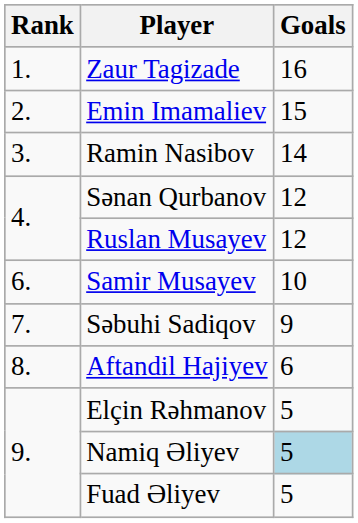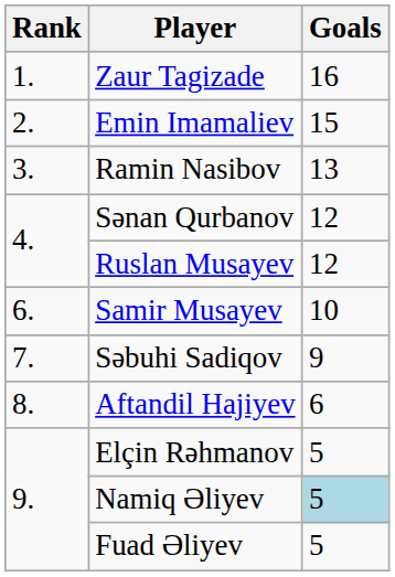 <table class="wikitable">
 <tr>
 <th>Rank</th>
 <th>Player</th>
 <th>Goals</th>
 </tr>
 <tr>
 <td>1.</td>
 <td> <a href='#'>Zaur Tagizade</a></td>
 <td>16</td>
 </tr>
 <tr>
 <td>2.</td>
 <td> <a href='#'>Emin Imamaliev</a></td>
 <td>15</td>
 </tr>
 <tr>
 <td>3.</td>
 <td> Ramin Nasibov</td>
-<td>14</td>
+<td>13</td>
 </tr>
 <tr>
 <td rowspan="2">4.</td>
 <td> Sənan Qurbanov</td>
 <td>12</td>
 </tr>
 <tr>
 <td> <a href='#'>Ruslan Musayev</a></td>
 <td>12</td>
 </tr>
 <tr>
 <td>6.</td>
 <td> <a href='#'>Samir Musayev</a></td>
 <td>10</td>
 </tr>
 <tr>
 <td>7.</td>
 <td> Səbuhi Sadiqov</td>
 <td>9</td>
 </tr>
 <tr>
 <td>8.</td>
 <td> <a href='#'>Aftandil Hajiyev</a></td>
 <td>6</td>
 </tr>
 <tr>
 <td rowspan="3">9.</td>
 <td> Elçin Rəhmanov</td>
 <td>5</td>
 </tr>
 <tr>
 <td>  Namiq Əliyev</td>
 <td style="background: lightblue;">5</td>
 </tr>
 <tr>
 <td>  Fuad Əliyev</td>
 <td>5</td>
 </tr>
 </table>
